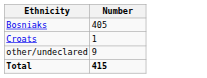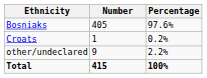 <table class="wikitable">
 <tr>
 <th width="100px">Ethnicity</th>
 <th width="80px">Number</th>
+<th width="80px">Percentage</th>
 </tr>
 <tr>
 <td><a href='#'>Bosniaks</a></td>
 <td>405</td>
+<td>97.6%</td>
 </tr>
 <tr>
 <td><a href='#'>Croats</a></td>
 <td>1</td>
+<td>0.2%</td>
 </tr>
 <tr>
 <td>other/undeclared</td>
 <td>9</td>
+<td>2.2%</td>
 </tr>
 <tr>
 <td><strong>Total</strong></td>
 <td><strong>415</strong></td>
+<td><strong>100%</strong></td>
 </tr>
 </table>
